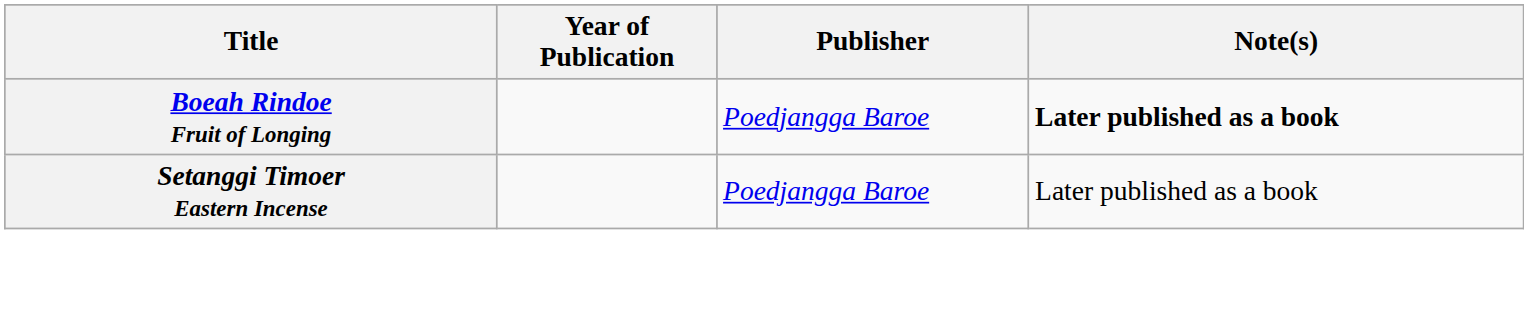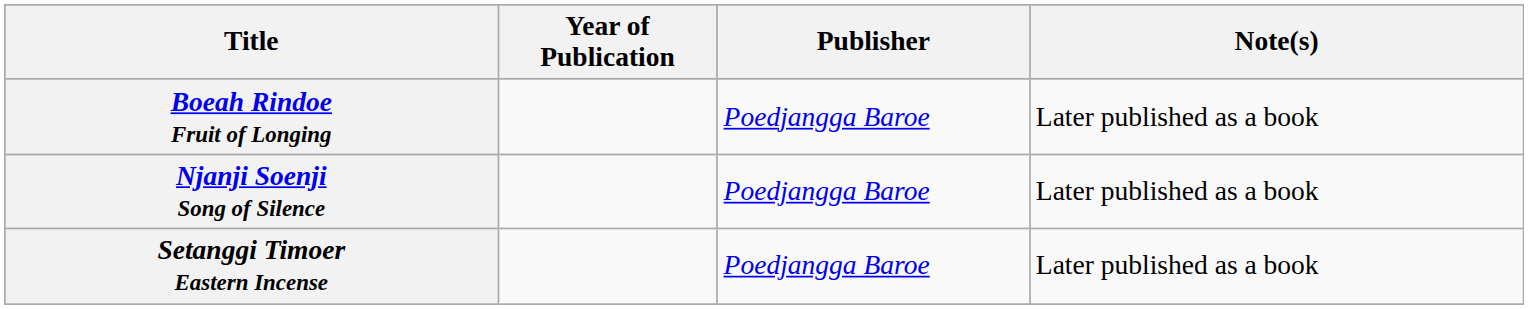 <table class="wikitable plainrowheaders sortable" style="margin-right: 0;">
 <tr>
 <th scope="col"  style="width:20em;">Title</th>
 <th scope="col"  style="width:8em;">Year of Publication</th>
 <th scope="col"  style="width:12em;">Publisher</th>
 <th scope="col"  style="width:20em;" class="unsortable">Note(s)</th>
 </tr>
 <tr>
 <th scope="row"><em><a href='#'>Boeah Rindoe</a></em><br><small><em>Fruit of Longing</em></small></th>
 <td></td>
 <td><em><a href='#'>Poedjangga Baroe</a></em> </td>
-<td><strong>Later published as a book</strong></td>
+<td>Later published as a book</td>
+</tr>
+<tr>
+<th scope="row"><em><a href='#'>Njanji Soenji</a></em><br><small><em>Song of Silence</em></small></th>
+<td></td>
+<td><em><a href='#'>Poedjangga Baroe</a></em> </td>
+<td>Later published as a book</td>
 </tr>
 <tr>
 <th scope="row"><em>Setanggi Timoer</em><br><small><em>Eastern Incense</em></small></th>
 <td></td>
 <td><em><a href='#'>Poedjangga Baroe</a></em> </td>
 <td>Later published as a book</td>
 </tr>
 </table>
